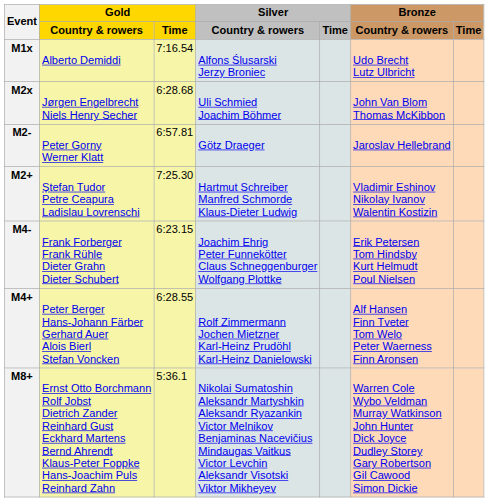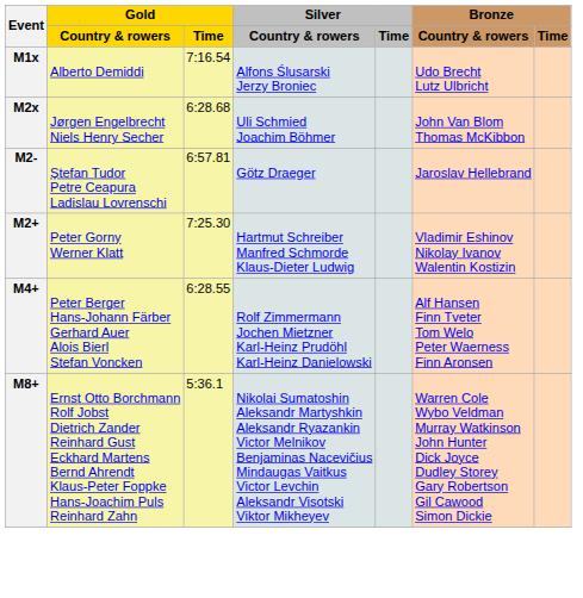 <table class="wikitable">
 <tr>
 <th rowspan="2">Event</th>
 <th colspan="2" style="background-color:gold">Gold</th>
 <th colspan="2" style="background-color:silver">Silver</th>
 <th colspan="2" style="background-color:#cc9966">Bronze</th>
 </tr>
 <tr>
 <th style="background-color:gold">Country & rowers</th>
 <th style="background-color:gold">Time</th>
 <th style="background-color:silver">Country & rowers</th>
 <th style="background-color:silver">Time</th>
 <th style="background-color:#cc9966">Country & rowers</th>
 <th style="background-color:#cc9966">Time</th>
 </tr>
 <tr style="vertical-align:top;">
 <th>M1x </th>
 <td style="background-color:#F7F6A8;"><strong></strong><br> <a href='#'>Alberto Demiddi</a></td>
 <td style="background-color:#F7F6A8;">7:16.54</td>
 <td style="background-color:#DCE5E5;"><strong></strong><br> <a href='#'>Alfons Ślusarski</a><br> <a href='#'>Jerzy Broniec</a></td>
 <td style="background-color:#DCE5E5;"></td>
 <td style="background-color:#FFDAB9;"><strong></strong><br> <a href='#'>Udo Brecht</a><br> <a href='#'>Lutz Ulbricht</a></td>
 <td style="background-color:#FFDAB9;"></td>
 </tr>
 <tr style="vertical-align:top;">
 <th>M2x </th>
 <td style="background-color:#F7F6A8;"><strong></strong><br> <a href='#'>Jørgen Engelbrecht</a><br><a href='#'>Niels Henry Secher</a></td>
 <td style="background-color:#F7F6A8;">6:28.68</td>
 <td style="background-color:#DCE5E5;"><strong></strong><br> <a href='#'>Uli Schmied</a><br><a href='#'>Joachim Böhmer</a></td>
 <td style="background-color:#DCE5E5;"></td>
 <td style="background-color:#FFDAB9;"><strong></strong><br> <a href='#'>John Van Blom</a><br><a href='#'>Thomas McKibbon</a></td>
 <td style="background-color:#FFDAB9;"></td>
 </tr>
 <tr style="vertical-align:top;">
 <th>M2- </th>
-<td style="background-color:#F7F6A8;"><strong></strong><br> <a href='#'>Peter Gorny</a><br> <a href='#'>Werner Klatt</a></td>
+<td style="background-color:#F7F6A8;"><strong></strong><br> <a href='#'>Ștefan Tudor</a><br> <a href='#'>Petre Ceapura</a><br> <a href='#'>Ladislau Lovrenschi</a></td>
 <td style="background-color:#F7F6A8;">6:57.81</td>
 <td style="background-color:#DCE5E5;"><strong></strong><br> <a href='#'>Götz Draeger</a></td>
 <td style="background-color:#DCE5E5;"></td>
 <td style="background-color:#FFDAB9;"><strong></strong><br> <a href='#'>Jaroslav Hellebrand</a></td>
 <td style="background-color:#FFDAB9;"></td>
 </tr>
 <tr style="vertical-align:top;">
 <th>M2+ </th>
-<td style="background-color:#F7F6A8;"><strong></strong><br> <a href='#'>Ștefan Tudor</a><br> <a href='#'>Petre Ceapura</a><br> <a href='#'>Ladislau Lovrenschi</a></td>
+<td style="background-color:#F7F6A8;"><strong></strong><br> <a href='#'>Peter Gorny</a><br> <a href='#'>Werner Klatt</a></td>
 <td style="background-color:#F7F6A8;">7:25.30</td>
 <td style="background-color:#DCE5E5;"><strong></strong><br> <a href='#'>Hartmut Schreiber</a><br> <a href='#'>Manfred Schmorde</a><br> <a href='#'>Klaus-Dieter Ludwig</a></td>
 <td style="background-color:#DCE5E5;"></td>
 <td style="background-color:#FFDAB9;"><strong></strong><br> <a href='#'>Vladimir Eshinov</a><br> <a href='#'>Nikolay Ivanov</a><br> <a href='#'>Walentin Kostizin</a></td>
-<td style="background-color:#FFDAB9;"></td>
-</tr>
-<tr style="vertical-align:top;">
-<th>M4- </th>
-<td style="background-color:#F7F6A8;"><strong></strong><br> <a href='#'>Frank Forberger</a><br> <a href='#'>Frank Rühle</a><br> <a href='#'>Dieter Grahn</a><br> <a href='#'>Dieter Schubert</a></td>
-<td style="background-color:#F7F6A8;">6:23.15</td>
-<td style="background-color:#DCE5E5;"><strong></strong><br> <a href='#'>Joachim Ehrig</a><br> <a href='#'>Peter Funnekötter</a><br> <a href='#'>Claus Schneggenburger</a><br> <a href='#'>Wolfgang Plottke</a></td>
-<td style="background-color:#DCE5E5;"></td>
-<td style="background-color:#FFDAB9;"><strong></strong><br> <a href='#'>Erik Petersen</a><br> <a href='#'>Tom Hindsby</a><br> <a href='#'>Kurt Helmudt</a><br> <a href='#'>Poul Nielsen</a></td>
 <td style="background-color:#FFDAB9;"></td>
 </tr>
 <tr style="vertical-align:top;">
 <th>M4+ </th>
 <td style="background-color:#F7F6A8;"><strong></strong><br> <a href='#'>Peter Berger</a><br> <a href='#'>Hans-Johann Färber</a><br> <a href='#'>Gerhard Auer</a><br> <a href='#'>Alois Bierl</a><br> <a href='#'>Stefan Voncken</a></td>
 <td style="background-color:#F7F6A8;">6:28.55</td>
 <td style="background-color:#DCE5E5;"><strong></strong><br> <br> <a href='#'>Rolf Zimmermann</a><br> <a href='#'>Jochen Mietzner</a><br> <a href='#'>Karl-Heinz Prudöhl</a><br> <a href='#'>Karl-Heinz Danielowski</a></td>
 <td style="background-color:#DCE5E5;"></td>
 <td style="background-color:#FFDAB9;"><strong></strong><br> <a href='#'>Alf Hansen</a><br> <a href='#'>Finn Tveter</a><br> <a href='#'>Tom Welo</a><br> <a href='#'>Peter Waerness</a><br> <a href='#'>Finn Aronsen</a></td>
 <td style="background-color:#FFDAB9;"></td>
 </tr>
 <tr style="vertical-align:top;">
 <th>M8+ </th>
 <td style="background-color:#F7F6A8;"><strong></strong><br> <a href='#'>Ernst Otto Borchmann</a><br> <a href='#'>Rolf Jobst</a><br> <a href='#'>Dietrich Zander</a><br> <a href='#'>Reinhard Gust</a><br> <a href='#'>Eckhard Martens</a><br> <a href='#'>Bernd Ahrendt</a><br> <a href='#'>Klaus-Peter Foppke</a><br> <a href='#'>Hans-Joachim Puls</a><br> <a href='#'>Reinhard Zahn</a></td>
 <td style="background-color:#F7F6A8;">5:36.1</td>
 <td style="background-color:#DCE5E5;"><strong></strong><br> <a href='#'>Nikolai Sumatoshin</a><br> <a href='#'>Aleksandr Martyshkin</a><br> <a href='#'>Aleksandr Ryazankin</a> <br> <a href='#'>Victor Melnikov</a><br> <a href='#'>Benjaminas Nacevičius</a><br> <a href='#'>Mindaugas Vaitkus</a><br> <a href='#'>Victor Levchin</a><br> <a href='#'>Aleksandr Visotski</a><br> <a href='#'>Viktor Mikheyev</a></td>
 <td style="background-color:#DCE5E5;"></td>
 <td style="background-color:#FFDAB9;"><strong></strong><br> <a href='#'>Warren Cole</a><br> <a href='#'>Wybo Veldman</a><br> <a href='#'>Murray Watkinson</a><br> <a href='#'>John Hunter</a><br> <a href='#'>Dick Joyce</a><br> <a href='#'>Dudley Storey</a><br> <a href='#'>Gary Robertson</a><br> <a href='#'>Gil Cawood</a><br> <a href='#'>Simon Dickie</a></td>
 <td style="background-color:#FFDAB9;"></td>
 </tr>
 </table>
